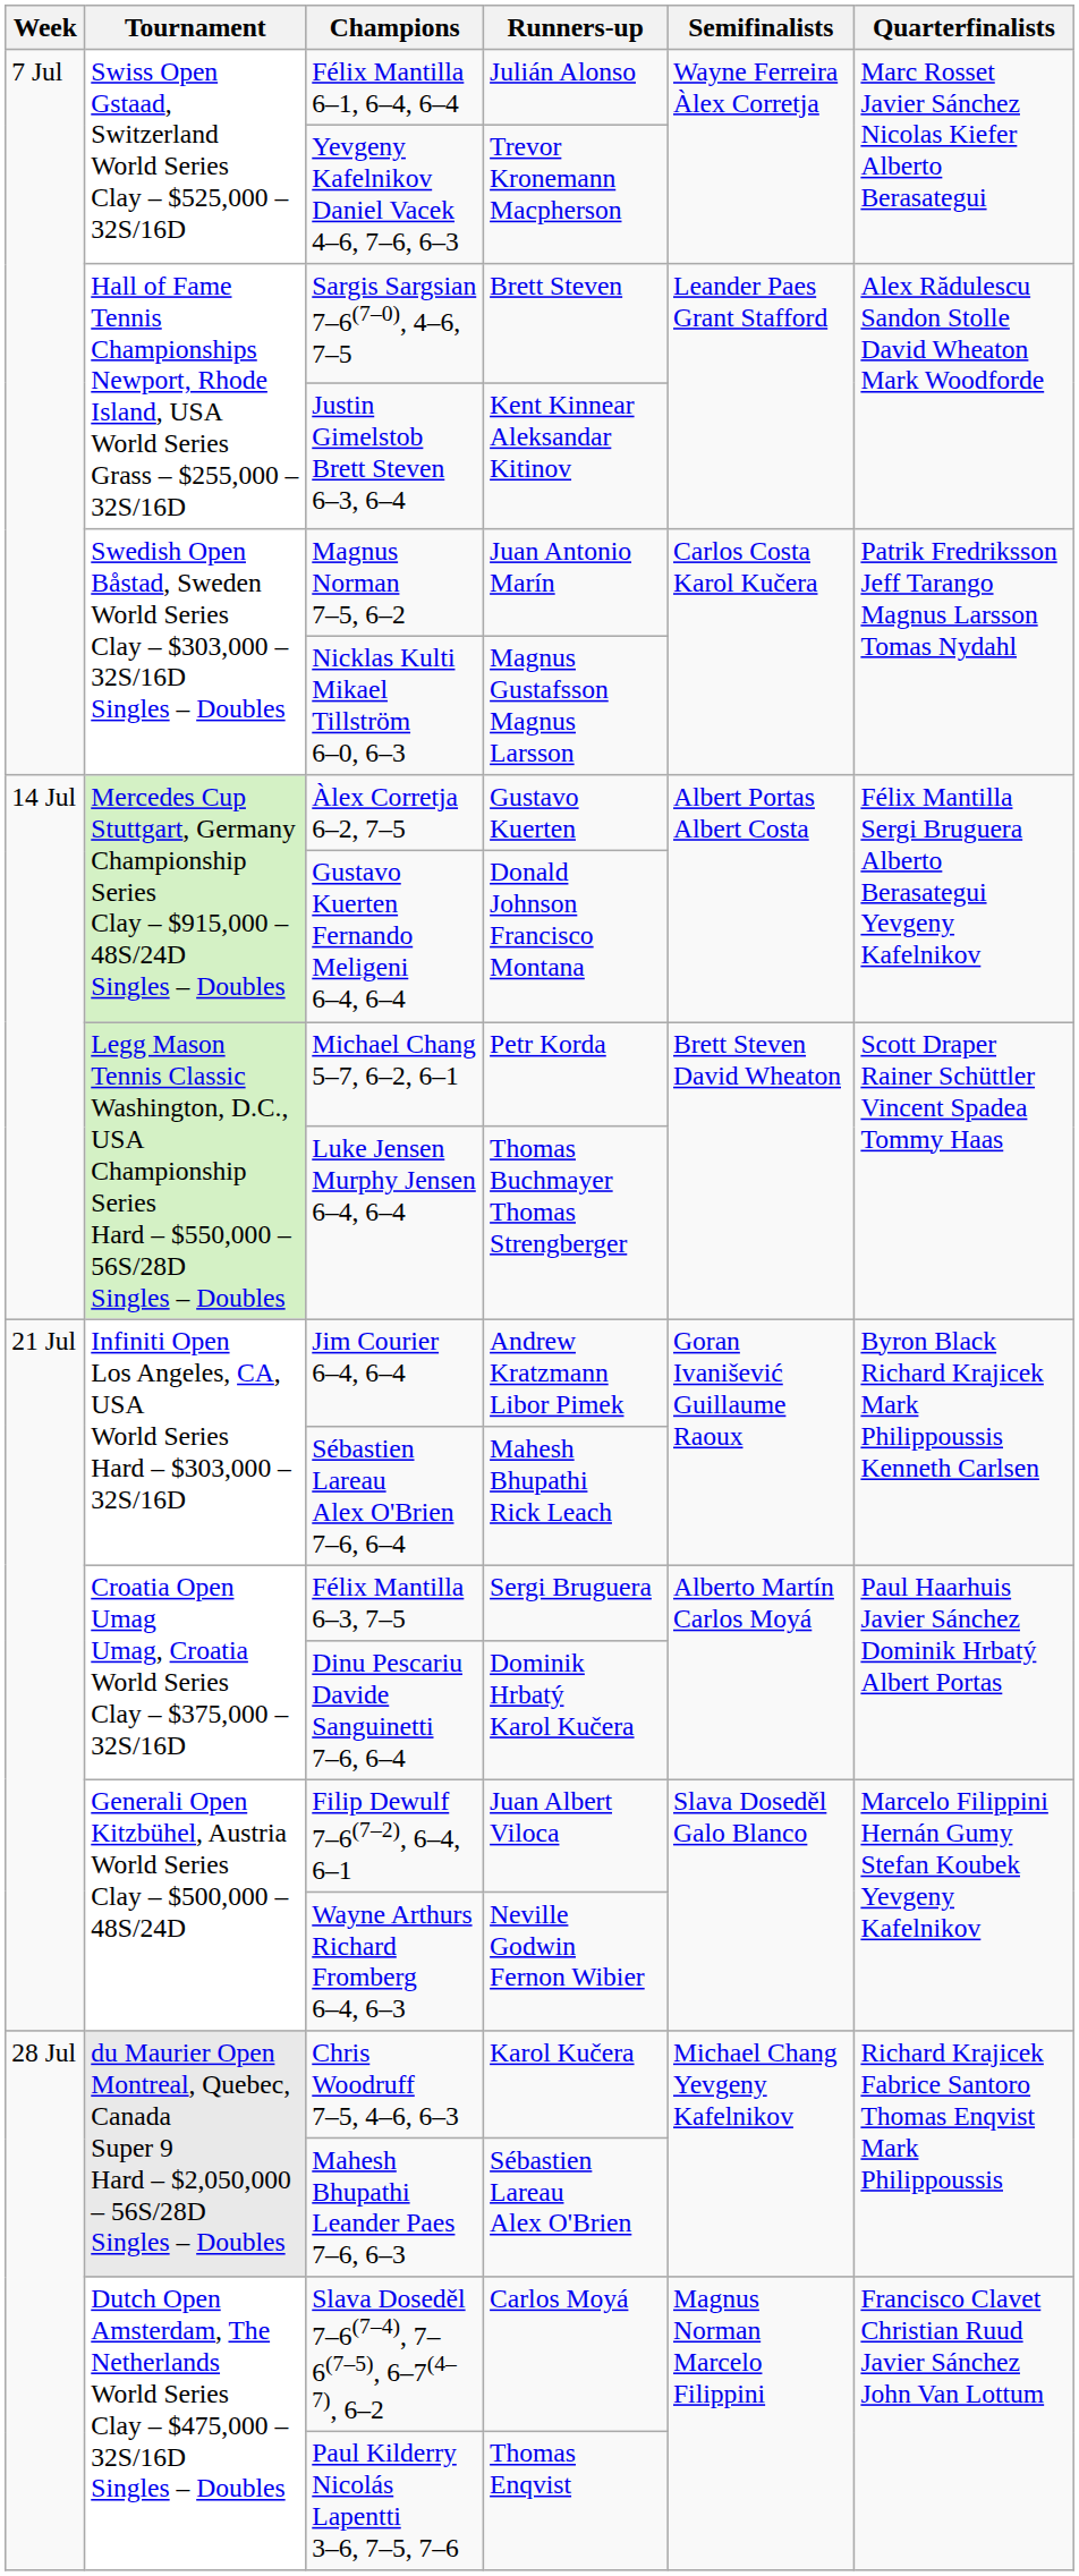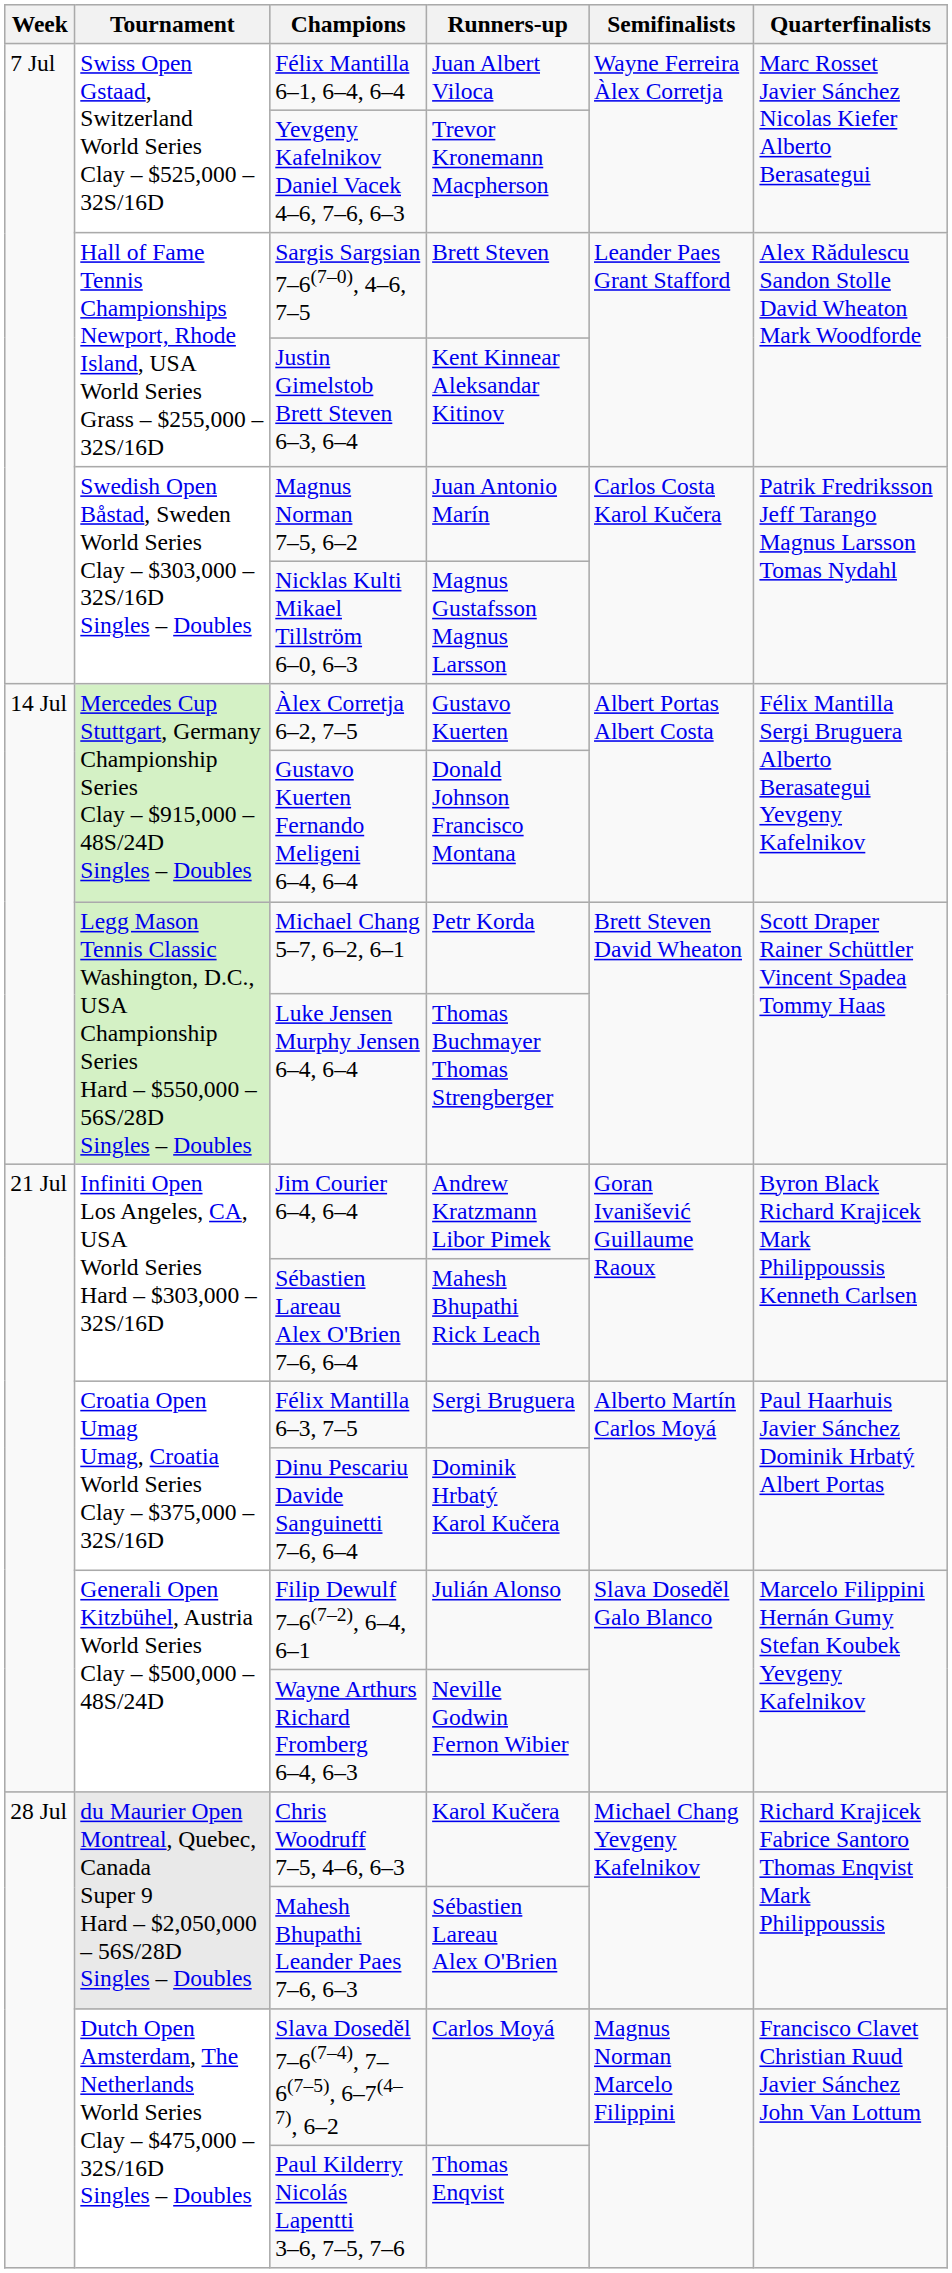 <table class=wikitable style=font-size:95%>
 <tr>
 <th style="width:48px;">Week</th>
 <th style="width:248px;">Tournament</th>
 <th style="width:200px;">Champions</th>
 <th style="width:200px;">Runners-up</th>
 <th style="width:190px;">Semifinalists</th>
 <th style="width:190px;">Quarterfinalists</th>
 </tr>
 <tr valign=top>
 <td rowspan=6>7 Jul</td>
 <td style="background:#FFF;" rowspan=2><a href='#'>Swiss Open</a><br><a href='#'>Gstaad</a>, Switzerland<br>World Series<br>Clay – $525,000 – 32S/16D</td>
 <td> <a href='#'>Félix Mantilla</a><br> 6–1, 6–4, 6–4</td>
-<td> <a href='#'>Julián Alonso</a></td>
+<td> <a href='#'>Juan Albert Viloca</a></td>
 <td rowspan=2> <a href='#'>Wayne Ferreira</a><br> <a href='#'>Àlex Corretja</a></td>
 <td rowspan=2> <a href='#'>Marc Rosset</a><br> <a href='#'>Javier Sánchez</a><br> <a href='#'>Nicolas Kiefer</a><br> <a href='#'>Alberto Berasategui</a></td>
 </tr>
 <tr valign=top>
 <td> <a href='#'>Yevgeny Kafelnikov</a><br> <a href='#'>Daniel Vacek</a><br> 4–6, 7–6, 6–3</td>
 <td> <a href='#'>Trevor Kronemann</a><br> <a href='#'>Macpherson</a></td>
 </tr>
 <tr valign=top>
 <td style="background:#FFF;" rowspan=2><a href='#'>Hall of Fame Tennis Championships</a> <br> <a href='#'>Newport, Rhode Island</a>, USA<br>World Series<br>Grass – $255,000 – 32S/16D</td>
 <td> <a href='#'>Sargis Sargsian</a><br> 7–6<sup>(7–0)</sup>, 4–6, 7–5</td>
 <td> <a href='#'>Brett Steven</a></td>
 <td rowspan=2> <a href='#'>Leander Paes</a><br> <a href='#'>Grant Stafford</a></td>
 <td rowspan=2> <a href='#'>Alex Rădulescu</a><br> <a href='#'>Sandon Stolle</a><br> <a href='#'>David Wheaton</a><br> <a href='#'>Mark Woodforde</a></td>
 </tr>
 <tr valign=top>
 <td> <a href='#'>Justin Gimelstob</a><br> <a href='#'>Brett Steven</a><br> 6–3, 6–4</td>
 <td> <a href='#'>Kent Kinnear</a><br> <a href='#'>Aleksandar Kitinov</a></td>
 </tr>
 <tr valign=top>
 <td style="background:#FFF;" rowspan=2><a href='#'>Swedish Open</a><br><a href='#'>Båstad</a>, Sweden<br>World Series<br>Clay – $303,000 – 32S/16D <br> <a href='#'>Singles</a> – <a href='#'>Doubles</a></td>
 <td> <a href='#'>Magnus Norman</a><br> 7–5, 6–2</td>
 <td> <a href='#'>Juan Antonio Marín</a></td>
 <td rowspan=2> <a href='#'>Carlos Costa</a><br> <a href='#'>Karol Kučera</a></td>
 <td rowspan=2> <a href='#'>Patrik Fredriksson</a><br> <a href='#'>Jeff Tarango</a><br> <a href='#'>Magnus Larsson</a><br> <a href='#'>Tomas Nydahl</a></td>
 </tr>
 <tr valign=top>
 <td> <a href='#'>Nicklas Kulti</a><br> <a href='#'>Mikael Tillström</a><br> 6–0, 6–3</td>
 <td> <a href='#'>Magnus Gustafsson</a><br> <a href='#'>Magnus Larsson</a></td>
 </tr>
 <tr valign=top>
 <td rowspan=4>14 Jul</td>
 <td bgcolor="#D4F1C5" rowspan=2><a href='#'>Mercedes Cup</a><br><a href='#'>Stuttgart</a>, Germany<br>Championship Series<br>Clay – $915,000 – 48S/24D <br> <a href='#'>Singles</a> – <a href='#'>Doubles</a></td>
 <td> <a href='#'>Àlex Corretja</a><br> 6–2, 7–5</td>
 <td> <a href='#'>Gustavo Kuerten</a></td>
 <td rowspan=2> <a href='#'>Albert Portas</a><br> <a href='#'>Albert Costa</a></td>
 <td rowspan=2> <a href='#'>Félix Mantilla</a><br> <a href='#'>Sergi Bruguera</a><br> <a href='#'>Alberto Berasategui</a><br> <a href='#'>Yevgeny Kafelnikov</a></td>
 </tr>
 <tr valign=top>
 <td> <a href='#'>Gustavo Kuerten</a><br> <a href='#'>Fernando Meligeni</a><br> 6–4, 6–4</td>
 <td> <a href='#'>Donald Johnson</a><br> <a href='#'>Francisco Montana</a></td>
 </tr>
 <tr valign=top>
 <td bgcolor="#D4F1C5" rowspan=2><a href='#'>Legg Mason Tennis Classic</a> <br> Washington, D.C., USA<br>Championship Series<br>Hard – $550,000 – 56S/28D <br> <a href='#'>Singles</a> – <a href='#'>Doubles</a></td>
 <td> <a href='#'>Michael Chang</a><br> 5–7, 6–2, 6–1</td>
 <td> <a href='#'>Petr Korda</a></td>
 <td rowspan=2> <a href='#'>Brett Steven</a><br> <a href='#'>David Wheaton</a></td>
 <td rowspan=2> <a href='#'>Scott Draper</a><br> <a href='#'>Rainer Schüttler</a><br> <a href='#'>Vincent Spadea</a><br> <a href='#'>Tommy Haas</a></td>
 </tr>
 <tr valign=top>
 <td> <a href='#'>Luke Jensen</a><br> <a href='#'>Murphy Jensen</a><br> 6–4, 6–4</td>
 <td> <a href='#'>Thomas Buchmayer</a><br> <a href='#'>Thomas Strengberger</a></td>
 </tr>
 <tr valign=top>
 <td rowspan=6>21 Jul</td>
 <td style="background:#FFF;" rowspan=2><a href='#'>Infiniti Open</a><br>Los Angeles, <a href='#'>CA</a>, USA<br>World Series<br>Hard – $303,000 – 32S/16D</td>
 <td> <a href='#'>Jim Courier</a><br> 6–4, 6–4</td>
 <td> <a href='#'>Andrew Kratzmann</a><br> <a href='#'>Libor Pimek</a></td>
 <td rowspan=2> <a href='#'>Goran Ivanišević</a><br> <a href='#'>Guillaume Raoux</a></td>
 <td rowspan=2> <a href='#'>Byron Black</a><br> <a href='#'>Richard Krajicek</a><br> <a href='#'>Mark Philippoussis</a><br> <a href='#'>Kenneth Carlsen</a></td>
 </tr>
 <tr valign=top>
 <td> <a href='#'>Sébastien Lareau</a><br> <a href='#'>Alex O'Brien</a><br> 7–6, 6–4</td>
 <td> <a href='#'>Mahesh Bhupathi</a><br> <a href='#'>Rick Leach</a></td>
 </tr>
 <tr valign=top>
 <td style="background:#FFF;" rowspan=2><a href='#'>Croatia Open Umag</a><br><a href='#'>Umag</a>, <a href='#'>Croatia</a><br>World Series<br>Clay – $375,000 – 32S/16D</td>
 <td> <a href='#'>Félix Mantilla</a><br> 6–3, 7–5</td>
 <td> <a href='#'>Sergi Bruguera</a></td>
 <td rowspan=2> <a href='#'>Alberto Martín</a><br> <a href='#'>Carlos Moyá</a></td>
 <td rowspan=2> <a href='#'>Paul Haarhuis</a><br> <a href='#'>Javier Sánchez</a><br> <a href='#'>Dominik Hrbatý</a><br> <a href='#'>Albert Portas</a></td>
 </tr>
 <tr valign=top>
 <td> <a href='#'>Dinu Pescariu</a><br> <a href='#'>Davide Sanguinetti</a><br> 7–6, 6–4</td>
 <td> <a href='#'>Dominik Hrbatý</a><br> <a href='#'>Karol Kučera</a></td>
 </tr>
 <tr valign=top>
 <td style="background:#FFF;" rowspan=2><a href='#'>Generali Open</a><br><a href='#'>Kitzbühel</a>, Austria<br>World Series<br>Clay – $500,000 – 48S/24D</td>
 <td> <a href='#'>Filip Dewulf</a><br> 7–6<sup>(7–2)</sup>, 6–4, 6–1</td>
-<td> <a href='#'>Juan Albert Viloca</a></td>
+<td> <a href='#'>Julián Alonso</a></td>
 <td rowspan=2> <a href='#'>Slava Doseděl</a><br> <a href='#'>Galo Blanco</a></td>
 <td rowspan=2> <a href='#'>Marcelo Filippini</a><br> <a href='#'>Hernán Gumy</a><br> <a href='#'>Stefan Koubek</a><br> <a href='#'>Yevgeny Kafelnikov</a></td>
 </tr>
 <tr valign=top>
 <td> <a href='#'>Wayne Arthurs</a><br> <a href='#'>Richard Fromberg</a><br> 6–4, 6–3</td>
 <td> <a href='#'>Neville Godwin</a><br> <a href='#'>Fernon Wibier</a></td>
 </tr>
 <tr valign=top>
 <td rowspan=4>28 Jul</td>
 <td bgcolor="#E9E9E9" rowspan=2><a href='#'>du Maurier Open</a><br><a href='#'>Montreal</a>, Quebec, Canada<br>Super 9<br>Hard – $2,050,000 – 56S/28D <br> <a href='#'>Singles</a> – <a href='#'>Doubles</a></td>
 <td> <a href='#'>Chris Woodruff</a><br> 7–5, 4–6, 6–3</td>
 <td> <a href='#'>Karol Kučera</a></td>
 <td rowspan=2> <a href='#'>Michael Chang</a><br> <a href='#'>Yevgeny Kafelnikov</a></td>
 <td rowspan=2> <a href='#'>Richard Krajicek</a><br> <a href='#'>Fabrice Santoro</a><br> <a href='#'>Thomas Enqvist</a><br> <a href='#'>Mark Philippoussis</a></td>
 </tr>
 <tr valign=top>
 <td> <a href='#'>Mahesh Bhupathi</a><br> <a href='#'>Leander Paes</a><br> 7–6, 6–3</td>
 <td> <a href='#'>Sébastien Lareau</a><br> <a href='#'>Alex O'Brien</a></td>
 </tr>
 <tr valign=top>
 <td style="background:#FFF;" rowspan=2><a href='#'>Dutch Open</a><br><a href='#'>Amsterdam</a>, <a href='#'>The Netherlands</a><br>World Series<br>Clay – $475,000 – 32S/16D <br> <a href='#'>Singles</a> – <a href='#'>Doubles</a></td>
 <td> <a href='#'>Slava Doseděl</a><br> 7–6<sup>(7–4)</sup>, 7–6<sup>(7–5)</sup>, 6–7<sup>(4–7)</sup>, 6–2</td>
 <td> <a href='#'>Carlos Moyá</a></td>
 <td rowspan=2> <a href='#'>Magnus Norman</a><br> <a href='#'>Marcelo Filippini</a></td>
 <td rowspan=2> <a href='#'>Francisco Clavet</a><br> <a href='#'>Christian Ruud</a><br> <a href='#'>Javier Sánchez</a><br> <a href='#'>John Van Lottum</a></td>
 </tr>
 <tr valign=top>
 <td> <a href='#'>Paul Kilderry</a><br> <a href='#'>Nicolás Lapentti</a><br> 3–6, 7–5, 7–6</td>
 <td> <a href='#'>Thomas Enqvist</a></td>
 </tr>
 </table>
